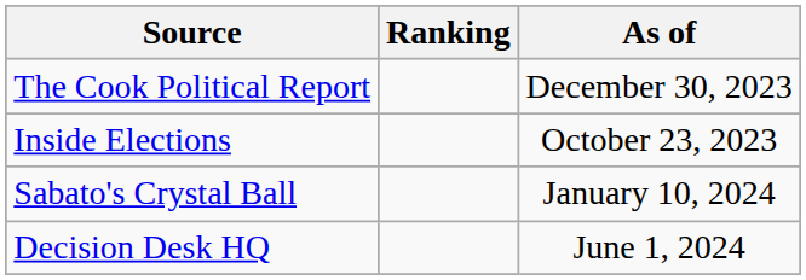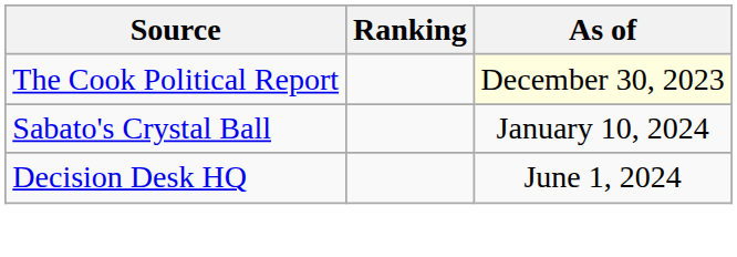 <table class="wikitable" style="text-align:center">
 <tr>
 <th>Source</th>
 <th>Ranking</th>
 <th>As of</th>
 </tr>
 <tr>
 <td align=left><a href='#'>The Cook Political Report</a></td>
 <td></td>
-<td>December 30, 2023</td>
-</tr>
-<tr>
-<td align=left><a href='#'>Inside Elections</a></td>
-<td></td>
-<td>October 23, 2023</td>
+<td style="background: lightyellow;">December 30, 2023</td>
 </tr>
 <tr>
 <td align=left><a href='#'>Sabato's Crystal Ball</a></td>
 <td></td>
 <td>January 10, 2024</td>
 </tr>
 <tr>
 <td align=left><a href='#'>Decision Desk HQ</a></td>
 <td></td>
 <td>June 1, 2024</td>
 </tr>
 </table>
